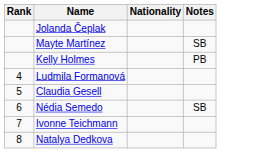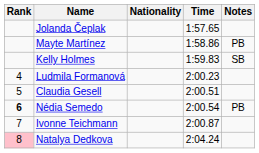 <table class="wikitable sortable" style="text-align:center">
 <tr>
 <th>Rank</th>
 <th>Name</th>
 <th>Nationality</th>
+<th>Time</th>
 <th>Notes</th>
 </tr>
 <tr>
 <td></td>
 <td align=left><a href='#'>Jolanda Čeplak</a></td>
 <td align=left></td>
+<td>1:57.65</td>
 <td></td>
 </tr>
 <tr>
 <td></td>
 <td align=left><a href='#'>Mayte Martínez</a></td>
 <td align=left></td>
-<td>SB</td>
+<td>1:58.86</td>
+<td>PB</td>
 </tr>
 <tr>
 <td></td>
 <td align=left><a href='#'>Kelly Holmes</a></td>
 <td align=left></td>
-<td>PB</td>
+<td>1:59.83</td>
+<td>SB</td>
 </tr>
 <tr>
 <td>4</td>
 <td align=left><a href='#'>Ludmila Formanová</a></td>
 <td align=left></td>
+<td>2:00.23</td>
 <td></td>
 </tr>
 <tr>
 <td>5</td>
 <td align=left><a href='#'>Claudia Gesell</a></td>
 <td align=left></td>
+<td>2:00.51</td>
 <td></td>
 </tr>
 <tr>
-<td>6</td>
+<td><strong>6</strong></td>
 <td align=left><a href='#'>Nédia Semedo</a></td>
 <td align=left></td>
-<td>SB</td>
+<td>2:00.54</td>
+<td>PB</td>
 </tr>
 <tr>
 <td>7</td>
 <td align=left><a href='#'>Ivonne Teichmann</a></td>
 <td align=left></td>
+<td>2:00.87</td>
 <td></td>
 </tr>
 <tr>
-<td>8</td>
+<td style="background: pink;">8</td>
 <td align=left><a href='#'>Natalya Dedkova</a></td>
 <td align=left></td>
+<td>2:04.24</td>
 <td></td>
 </tr>
 </table>
